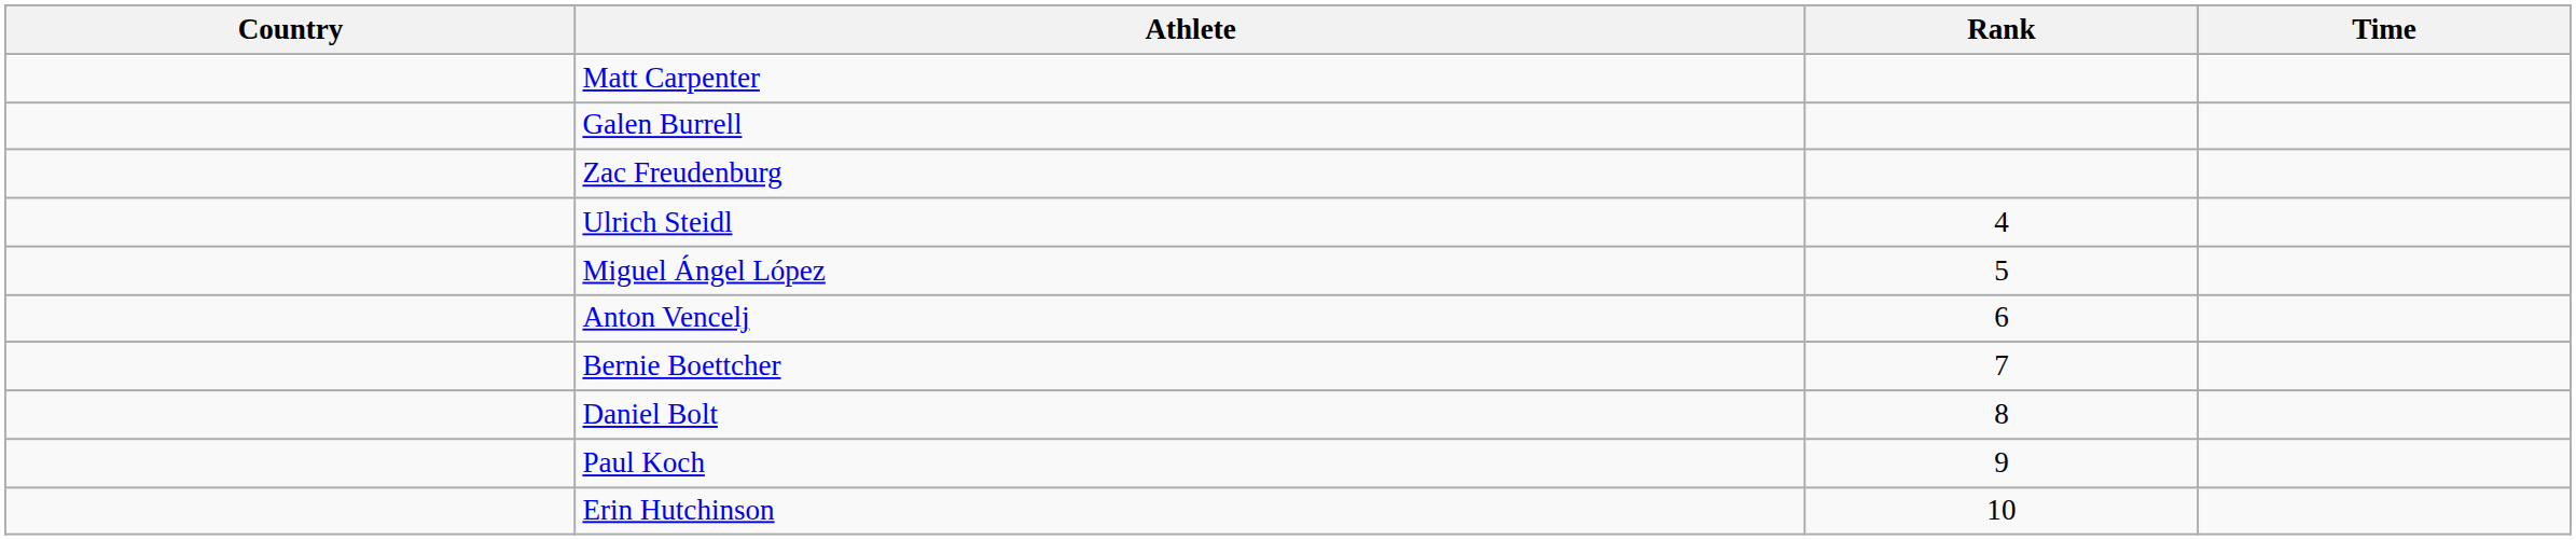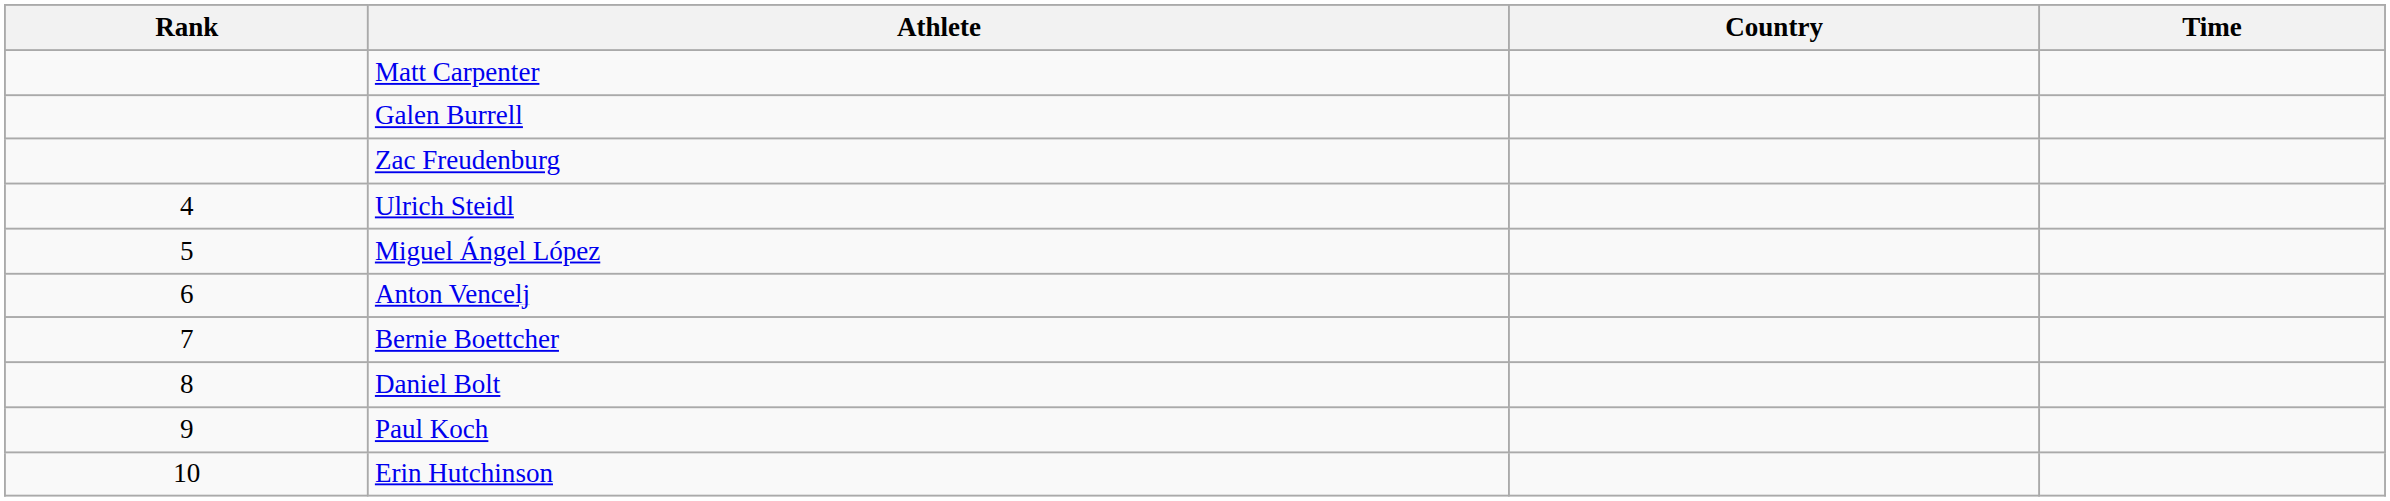 <table class="wikitable" width=80% style="font-size:90%; text-align:left;">
 <tr>
+<th>Rank</th>
+<th>Athlete</th>
 <th>Country</th>
-<th>Athlete</th>
-<th>Rank</th>
 <th>Time</th>
 </tr>
 <tr>
+<td align="center"></td>
+<td><a href='#'>Matt Carpenter</a></td>
 <td></td>
-<td><a href='#'>Matt Carpenter</a></td>
-<td align="center"></td>
 <td></td>
 </tr>
 <tr>
+<td align="center"></td>
+<td><a href='#'>Galen Burrell</a></td>
 <td></td>
-<td><a href='#'>Galen Burrell</a></td>
-<td align="center"></td>
 <td></td>
 </tr>
 <tr>
+<td align="center"></td>
+<td><a href='#'>Zac Freudenburg</a></td>
 <td></td>
-<td><a href='#'>Zac Freudenburg</a></td>
-<td align="center"></td>
 <td></td>
 </tr>
 <tr>
+<td align="center">4</td>
+<td><a href='#'>Ulrich Steidl</a></td>
 <td></td>
-<td><a href='#'>Ulrich Steidl</a></td>
-<td align="center">4</td>
 <td></td>
 </tr>
 <tr>
+<td align="center">5</td>
+<td><a href='#'>Miguel Ángel López</a></td>
 <td></td>
-<td><a href='#'>Miguel Ángel López</a></td>
-<td align="center">5</td>
 <td></td>
 </tr>
 <tr>
+<td align="center">6</td>
+<td><a href='#'>Anton Vencelj</a></td>
 <td></td>
-<td><a href='#'>Anton Vencelj</a></td>
-<td align="center">6</td>
 <td></td>
 </tr>
 <tr>
+<td align="center">7</td>
+<td><a href='#'>Bernie Boettcher</a></td>
 <td></td>
-<td><a href='#'>Bernie Boettcher</a></td>
-<td align="center">7</td>
 <td></td>
 </tr>
 <tr>
+<td align="center">8</td>
+<td><a href='#'>Daniel Bolt</a></td>
 <td></td>
-<td><a href='#'>Daniel Bolt</a></td>
-<td align="center">8</td>
 <td></td>
 </tr>
 <tr>
+<td align="center">9</td>
+<td><a href='#'>Paul Koch</a></td>
 <td></td>
-<td><a href='#'>Paul Koch</a></td>
-<td align="center">9</td>
 <td></td>
 </tr>
 <tr>
+<td align="center">10</td>
+<td><a href='#'>Erin Hutchinson</a></td>
 <td></td>
-<td><a href='#'>Erin Hutchinson</a></td>
-<td align="center">10</td>
 <td></td>
 </tr>
 </table>
